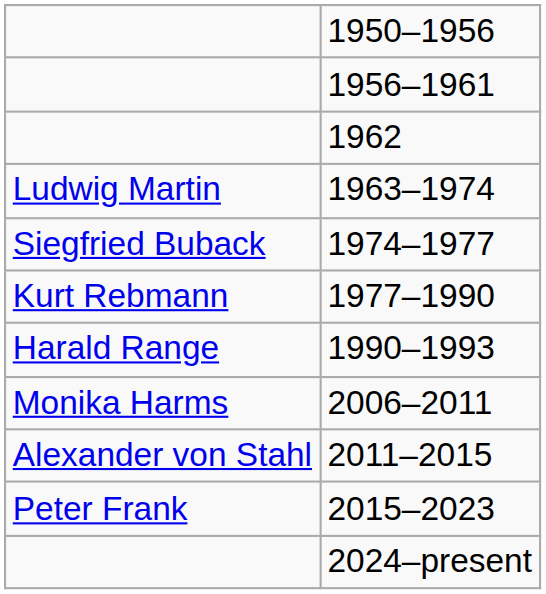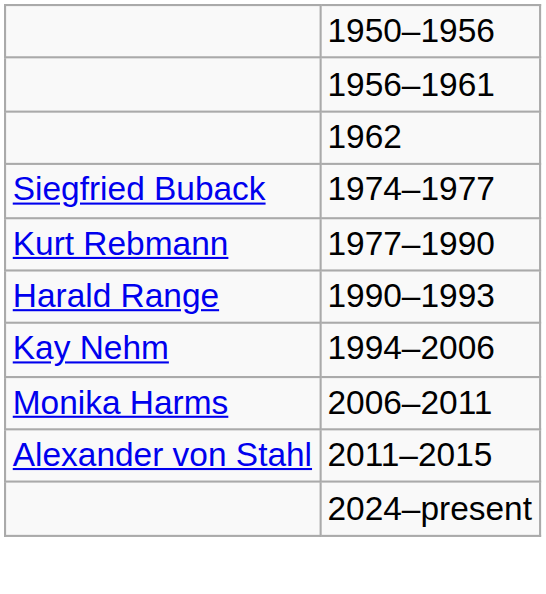 <table class="wikitable">
 <tr>
 <td></td>
 <td>1950–1956</td>
 </tr>
 <tr>
 <td></td>
 <td>1956–1961</td>
 </tr>
 <tr>
 <td></td>
 <td>1962</td>
 </tr>
 <tr>
-<td><a href='#'>Ludwig Martin</a></td>
-<td>1963–1974</td>
-</tr>
-<tr>
 <td><a href='#'>Siegfried Buback</a></td>
 <td>1974–1977</td>
 </tr>
 <tr>
 <td><a href='#'>Kurt Rebmann</a></td>
 <td>1977–1990</td>
 </tr>
 <tr>
 <td><a href='#'>Harald Range</a></td>
 <td>1990–1993</td>
 </tr>
 <tr>
+<td><a href='#'>Kay Nehm</a></td>
+<td>1994–2006</td>
+</tr>
+<tr>
 <td><a href='#'>Monika Harms</a></td>
 <td>2006–2011</td>
 </tr>
 <tr>
 <td><a href='#'>Alexander von Stahl</a></td>
 <td>2011–2015</td>
 </tr>
 <tr>
-<td><a href='#'>Peter Frank</a></td>
-<td>2015–2023</td>
-</tr>
-<tr>
 <td></td>
 <td>2024–present</td>
 </tr>
 </table>
